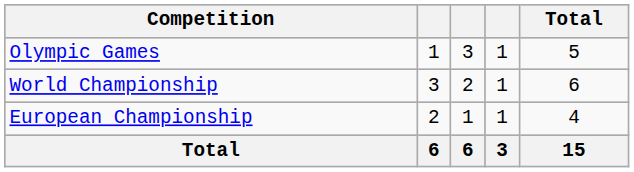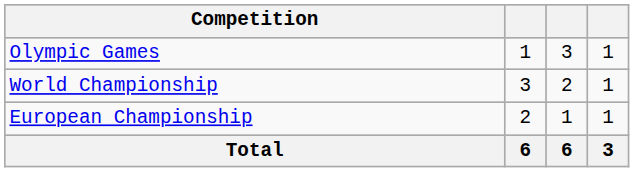 <table class="wikitable" style="width:30%; font-size:90%; text-align:center;">
 <tr>
 <th>Competition</th>
 <th></th>
 <th></th>
 <th></th>
-<th>Total</th>
 </tr>
 <tr>
 <td align=left><a href='#'>Olympic Games</a></td>
 <td>1</td>
 <td>3</td>
 <td>1</td>
-<td>5</td>
 </tr>
 <tr>
 <td align=left><a href='#'>World Championship</a></td>
 <td>3</td>
 <td>2</td>
 <td>1</td>
-<td>6</td>
 </tr>
 <tr>
 <td align=left><a href='#'>European Championship</a></td>
 <td>2</td>
 <td>1</td>
 <td>1</td>
-<td>4</td>
 </tr>
 <tr>
 <th>Total</th>
 <th>6</th>
 <th>6</th>
 <th>3</th>
-<th>15</th>
 </tr>
 </table>
